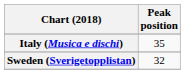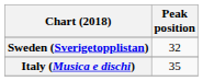 <table class="wikitable sortable plainrowheaders" style="text-align:center">
 <tr>
 <th scope="col">Chart (2018)</th>
 <th scope="col">Peak<br>position</th>
 </tr>
 <tr>
 </tr>
 <tr>
 </tr>
 <tr>
 </tr>
 <tr>
-<th scope="row">Italy (<em><a href='#'>Musica e dischi</a></em>)</th>
-<td>35</td>
+<th scope="row">Sweden (<a href='#'>Sverigetopplistan</a>)</th>
+<td>32</td>
 </tr>
 <tr>
 </tr>
 <tr>
 </tr>
 <tr>
-<th scope="row">Sweden (<a href='#'>Sverigetopplistan</a>)</th>
-<td>32</td>
+<th scope="row">Italy (<em><a href='#'>Musica e dischi</a></em>)</th>
+<td>35</td>
 </tr>
 <tr>
 </tr>
 </table>
